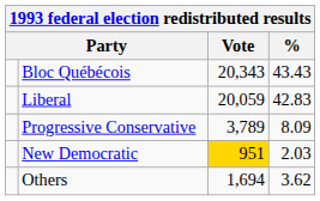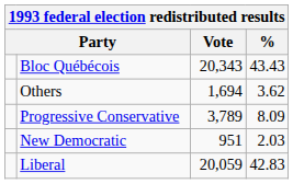 <table class="wikitable">
 <tr>
 <th colspan="4"><a href='#'>1993 federal election</a> redistributed results</th>
 </tr>
 <tr>
 <th bgcolor="#DDDDFF" width="130px" colspan="2">Party</th>
 <th bgcolor="#DDDDFF" width="50px">Vote</th>
 <th bgcolor="#DDDDFF" width="30px">%</th>
 </tr>
 <tr>
 <td> </td>
 <td><a href='#'>Bloc Québécois</a></td>
 <td align=right>20,343</td>
 <td align=right>43.43</td>
 </tr>
 <tr>
 <td> </td>
-<td><a href='#'>Liberal</a></td>
-<td align=right>20,059</td>
-<td align=right>42.83</td>
+<td>Others</td>
+<td align=right>1,694</td>
+<td align=right>3.62</td>
 </tr>
 <tr>
 <td> </td>
 <td><a href='#'>Progressive Conservative</a></td>
 <td align=right>3,789</td>
 <td align=right>8.09</td>
 </tr>
 <tr>
 <td> </td>
 <td><a href='#'>New Democratic</a></td>
-<td align=right style="background: gold;">951</td>
+<td align=right>951</td>
 <td align=right>2.03</td>
 </tr>
 <tr>
 <td> </td>
-<td>Others</td>
-<td align=right>1,694</td>
-<td align=right>3.62</td>
+<td><a href='#'>Liberal</a></td>
+<td align=right>20,059</td>
+<td align=right>42.83</td>
 </tr>
 </table>
